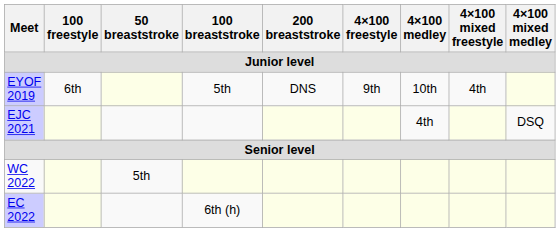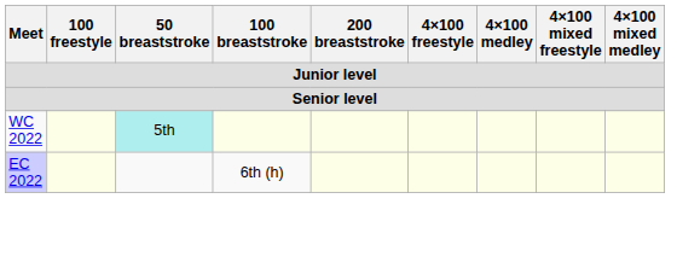 <table class="sortable wikitable">
 <tr>
 <th>Meet</th>
 <th class="unsortable">100 freestyle</th>
 <th class="unsortable">50 breaststroke</th>
 <th class="unsortable">100 breaststroke</th>
 <th class="unsortable">200 breaststroke</th>
 <th class="unsortable">4×100 freestyle</th>
 <th class="unsortable">4×100 medley</th>
 <th class="unsortable">4×100 mixed freestyle</th>
 <th class="unsortable">4×100 mixed medley</th>
 </tr>
 <tr bgcolor="#DDDDDD">
 <td colspan="9" align="center"><strong>Junior level</strong></td>
 </tr>
-<tr>
-<td style="background:#ccccff"><a href='#'>EYOF 2019</a></td>
-<td align="center">6th</td>
-<td style="background:#fdffe7"></td>
-<td align="center">5th</td>
-<td align="center">DNS</td>
-<td align="center">9th</td>
-<td align="center">10th</td>
-<td align="center">4th</td>
-<td style="background:#fdffe7"></td>
-</tr>
-<tr>
-<td style="background:#ccccff"><a href='#'>EJC 2021</a></td>
-<td style="background:#fdffe7"></td>
-<td align="center"></td>
-<td align="center"></td>
-<td style="background:#fdffe7"></td>
-<td style="background:#fdffe7"></td>
-<td align="center">4th</td>
-<td style="background:#fdffe7"></td>
-<td align="center">DSQ</td>
-</tr>
 <tr bgcolor="#DDDDDD">
 <td colspan="9" align="center"><strong>Senior level</strong></td>
 </tr>
 <tr>
 <td><a href='#'>WC 2022</a></td>
 <td style="background:#fdffe7"></td>
-<td align="center">5th</td>
+<td align="center" style="background: paleturquoise;">5th</td>
 <td style="background:#fdffe7"></td>
 <td style="background:#fdffe7"></td>
 <td style="background:#fdffe7"></td>
 <td style="background:#fdffe7"></td>
 <td style="background:#fdffe7"></td>
 <td style="background:#fdffe7"></td>
 </tr>
 <tr>
 <td style="background:#ccccff"><a href='#'>EC 2022</a></td>
 <td style="background:#fdffe7"></td>
 <td align="center"></td>
 <td align="center">6th (h)</td>
 <td style="background:#fdffe7"></td>
 <td style="background:#fdffe7"></td>
 <td style="background:#fdffe7"></td>
 <td style="background:#fdffe7"></td>
 <td style="background:#fdffe7"></td>
 </tr>
 </table>
